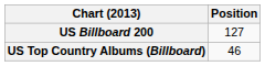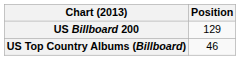 <table class="wikitable sortable plainrowheaders" style="text-align:center">
 <tr>
 <th scope="col">Chart (2013)</th>
 <th scope="col">Position</th>
 </tr>
 <tr>
 <th scope="row">US <em>Billboard</em> 200</th>
-<td>127</td>
+<td>129</td>
 </tr>
 <tr>
 <th scope="row">US Top Country Albums (<em>Billboard</em>)</th>
 <td>46</td>
 </tr>
 </table>
